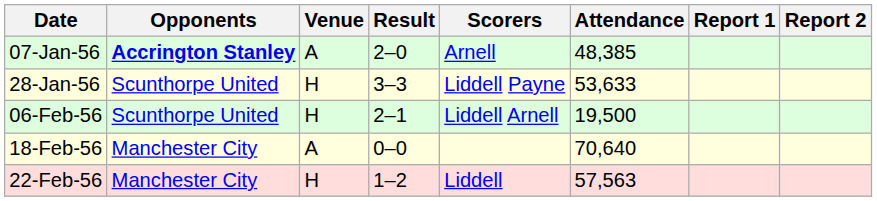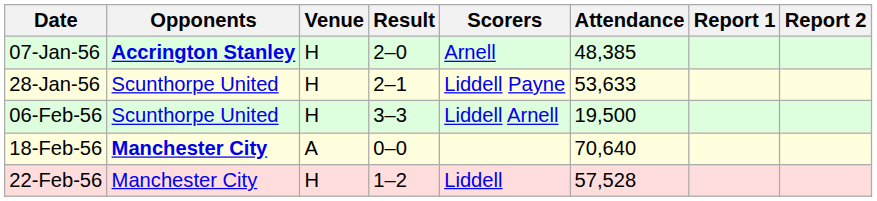 <table class=wikitable>
 <tr>
 <th>Date</th>
 <th>Opponents</th>
 <th>Venue</th>
 <th>Result</th>
 <th>Scorers</th>
 <th>Attendance</th>
 <th>Report 1</th>
 <th>Report 2</th>
 </tr>
 <tr bgcolor="#ddffdd">
 <td>07-Jan-56</td>
 <td><strong><a href='#'>Accrington Stanley</a></strong></td>
-<td>A</td>
+<td>H</td>
 <td>2–0</td>
 <td><a href='#'>Arnell</a> </td>
 <td>48,385</td>
 <td></td>
 <td></td>
 </tr>
 <tr bgcolor="#ffffdd">
 <td>28-Jan-56</td>
 <td><a href='#'>Scunthorpe United</a></td>
 <td>H</td>
-<td>3–3</td>
+<td>2–1</td>
 <td><a href='#'>Liddell</a>  <a href='#'>Payne</a> </td>
 <td>53,633</td>
 <td></td>
 <td></td>
 </tr>
 <tr bgcolor="#ddffdd">
 <td>06-Feb-56</td>
 <td><a href='#'>Scunthorpe United</a></td>
 <td>H</td>
-<td>2–1</td>
+<td>3–3</td>
 <td><a href='#'>Liddell</a>  <a href='#'>Arnell</a> </td>
 <td>19,500</td>
 <td></td>
 <td></td>
 </tr>
 <tr bgcolor="#ffffdd">
 <td>18-Feb-56</td>
-<td><a href='#'>Manchester City</a></td>
+<td><strong><a href='#'>Manchester City</a></strong></td>
 <td>A</td>
 <td>0–0</td>
 <td></td>
 <td>70,640</td>
 <td></td>
 <td></td>
 </tr>
 <tr bgcolor="#ffdddd">
 <td>22-Feb-56</td>
 <td><a href='#'>Manchester City</a></td>
 <td>H</td>
 <td>1–2</td>
 <td><a href='#'>Liddell</a> </td>
-<td>57,563</td>
+<td>57,528</td>
 <td></td>
 <td></td>
 </tr>
 </table>
